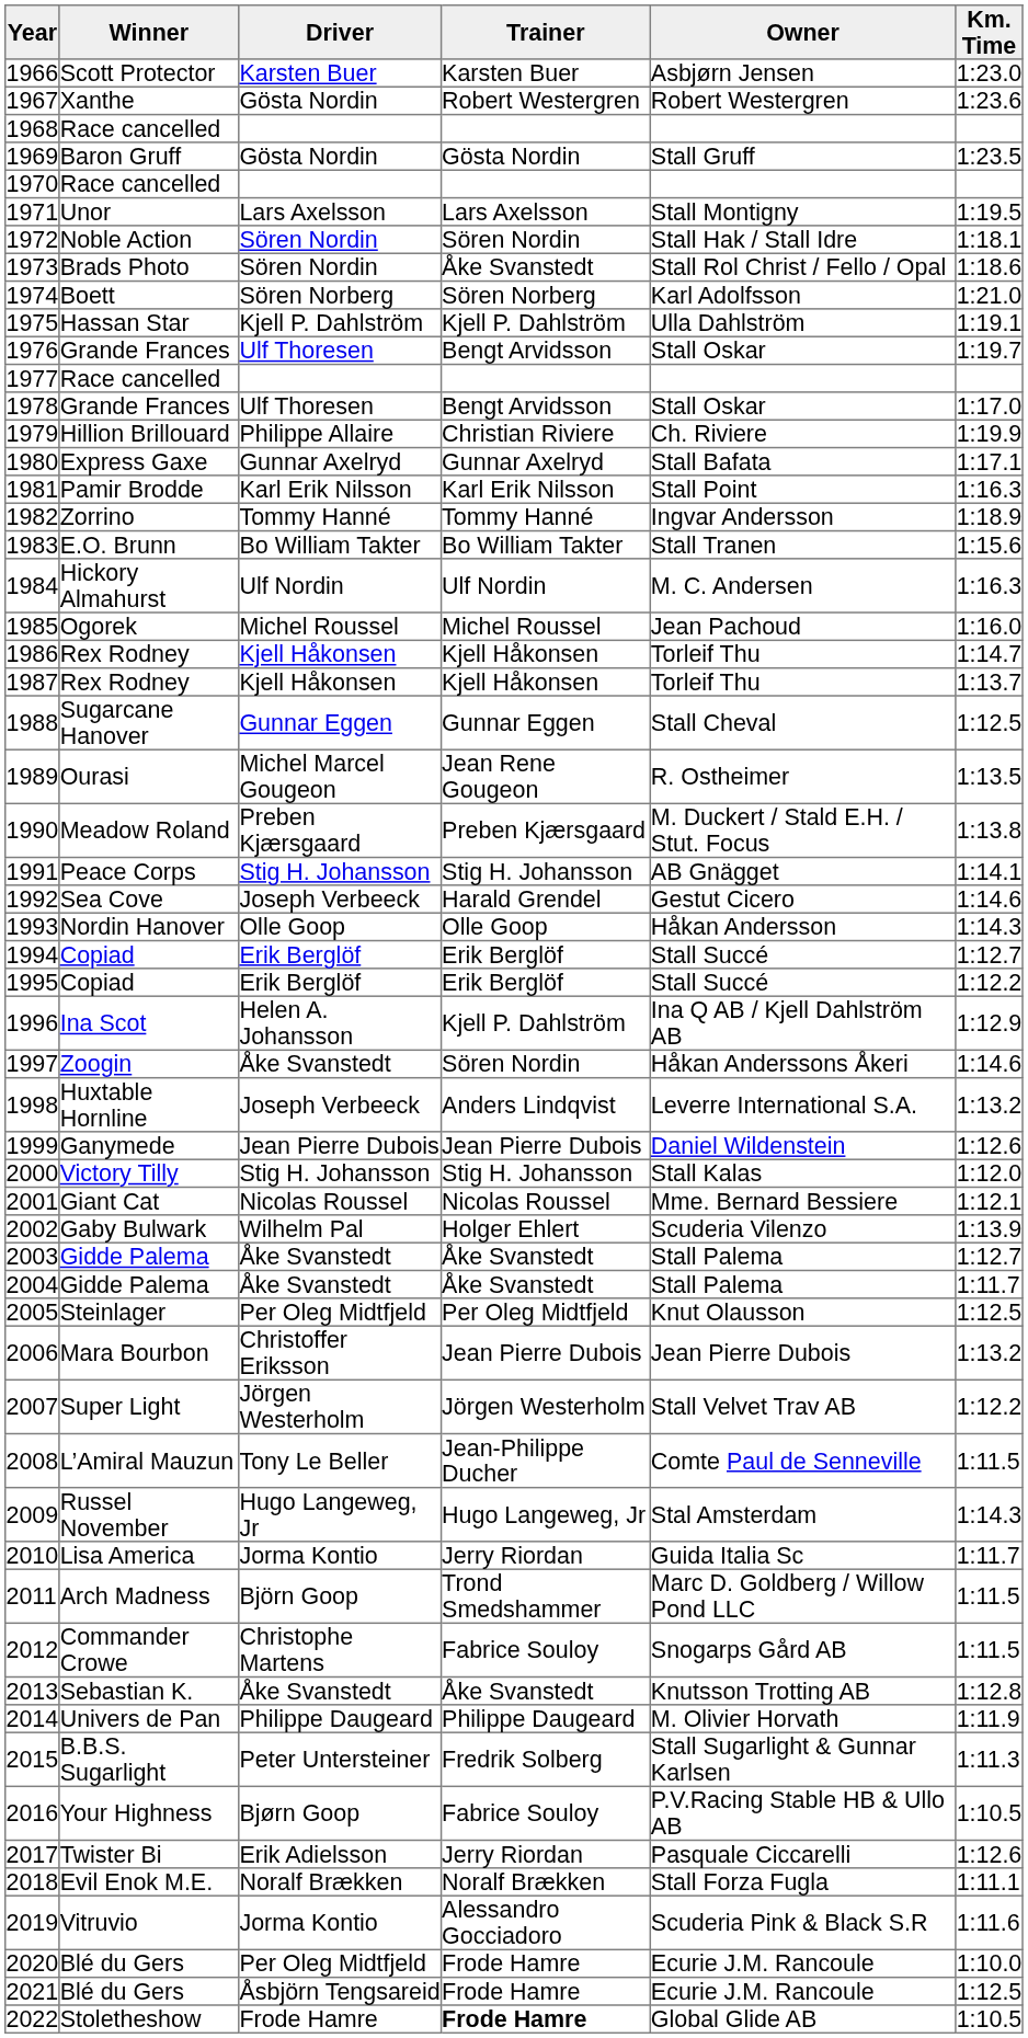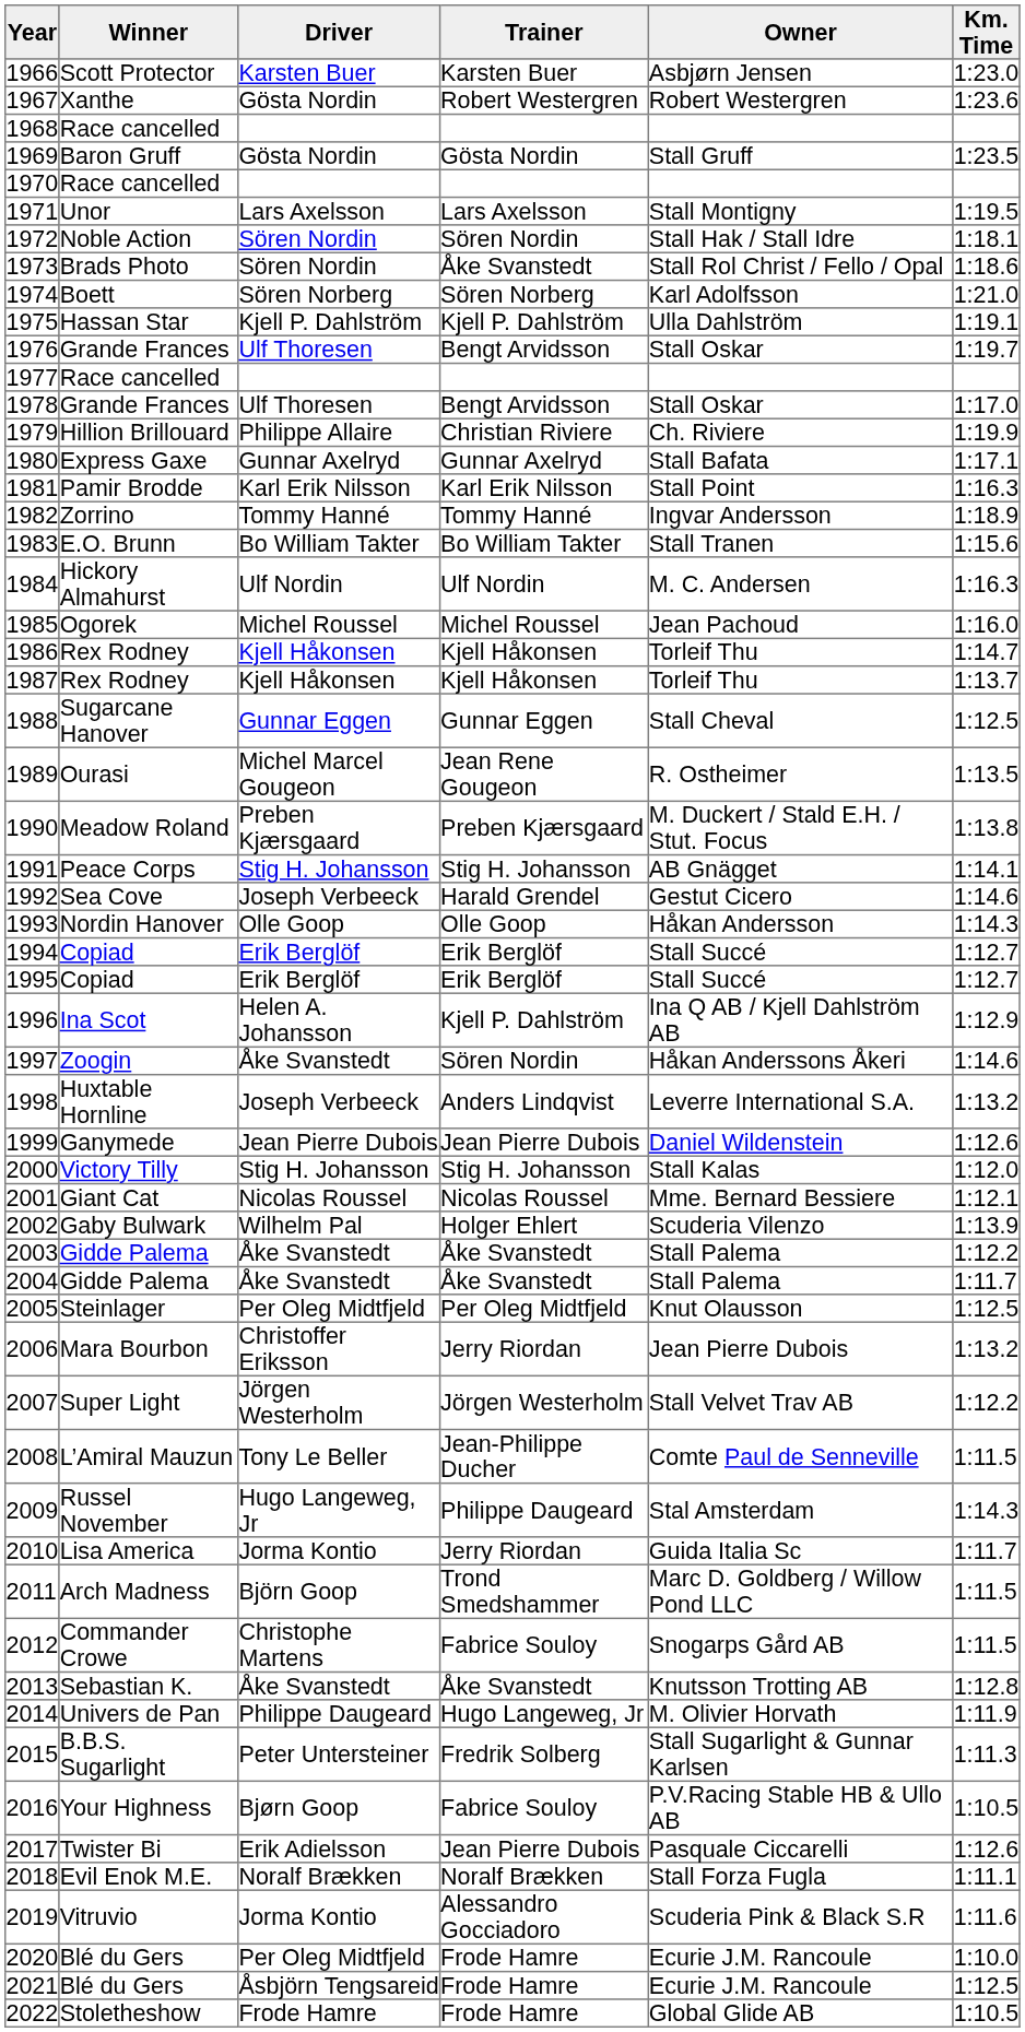 <table class = "sortable" | border="1" cellpadding="0" style="border-collapse: collapse; font-size:90%">
 <tr bgcolor="#efefef" align="center">
 <th>Year</th>
 <th style="width:115px">Winner</th>
 <th style="width:135px">Driver</th>
 <th style="width:135px">Trainer</th>
 <th style="width:215px">Owner</th>
 <th>Km. Time</th>
 </tr>
 <tr>
 <td>1966</td>
 <td>Scott Protector</td>
 <td><a href='#'>Karsten Buer</a></td>
 <td>Karsten Buer</td>
 <td>Asbjørn Jensen </td>
 <td>1:23.0</td>
 </tr>
 <tr>
 <td>1967</td>
 <td>Xanthe</td>
 <td>Gösta Nordin</td>
 <td>Robert Westergren</td>
 <td>Robert Westergren </td>
 <td>1:23.6</td>
 </tr>
 <tr>
 <td>1968</td>
 <td>Race cancelled</td>
 <td></td>
 <td></td>
 <td></td>
 <td></td>
 </tr>
 <tr>
 <td>1969</td>
 <td>Baron Gruff</td>
 <td>Gösta Nordin</td>
 <td>Gösta Nordin</td>
 <td>Stall Gruff </td>
 <td>1:23.5</td>
 </tr>
 <tr>
 <td>1970</td>
 <td>Race cancelled</td>
 <td></td>
 <td></td>
 <td></td>
 <td></td>
 </tr>
 <tr>
 <td>1971</td>
 <td>Unor</td>
 <td>Lars Axelsson</td>
 <td>Lars Axelsson</td>
 <td>Stall Montigny </td>
 <td>1:19.5</td>
 </tr>
 <tr>
 <td>1972</td>
 <td>Noble Action</td>
 <td><a href='#'>Sören Nordin</a></td>
 <td>Sören Nordin</td>
 <td>Stall Hak / Stall Idre </td>
 <td>1:18.1</td>
 </tr>
 <tr>
 <td>1973</td>
 <td>Brads Photo</td>
 <td>Sören Nordin</td>
 <td>Åke Svanstedt</td>
 <td>Stall Rol Christ / Fello / Opal </td>
 <td>1:18.6</td>
 </tr>
 <tr>
 <td>1974</td>
 <td>Boett</td>
 <td>Sören Norberg</td>
 <td>Sören Norberg</td>
 <td>Karl Adolfsson </td>
 <td>1:21.0</td>
 </tr>
 <tr>
 <td>1975</td>
 <td>Hassan Star</td>
 <td>Kjell P. Dahlström</td>
 <td>Kjell P. Dahlström</td>
 <td>Ulla Dahlström </td>
 <td>1:19.1</td>
 </tr>
 <tr>
 <td>1976</td>
 <td>Grande Frances</td>
 <td><a href='#'>Ulf Thoresen</a></td>
 <td>Bengt Arvidsson</td>
 <td>Stall Oskar </td>
 <td>1:19.7</td>
 </tr>
 <tr>
 <td>1977</td>
 <td>Race cancelled</td>
 <td></td>
 <td></td>
 <td></td>
 <td></td>
 </tr>
 <tr>
 <td>1978</td>
 <td>Grande Frances</td>
 <td>Ulf Thoresen</td>
 <td>Bengt Arvidsson</td>
 <td>Stall Oskar </td>
 <td>1:17.0</td>
 </tr>
 <tr>
 <td>1979</td>
 <td>Hillion Brillouard</td>
 <td>Philippe Allaire</td>
 <td>Christian Riviere</td>
 <td>Ch. Riviere </td>
 <td>1:19.9</td>
 </tr>
 <tr>
 <td>1980</td>
 <td>Express Gaxe</td>
 <td>Gunnar Axelryd</td>
 <td>Gunnar Axelryd</td>
 <td>Stall Bafata </td>
 <td>1:17.1</td>
 </tr>
 <tr>
 <td>1981</td>
 <td>Pamir Brodde</td>
 <td>Karl Erik Nilsson</td>
 <td>Karl Erik Nilsson</td>
 <td>Stall Point </td>
 <td>1:16.3</td>
 </tr>
 <tr>
 <td>1982</td>
 <td>Zorrino</td>
 <td>Tommy Hanné</td>
 <td>Tommy Hanné</td>
 <td>Ingvar Andersson </td>
 <td>1:18.9</td>
 </tr>
 <tr>
 <td>1983</td>
 <td>E.O. Brunn</td>
 <td>Bo William Takter</td>
 <td>Bo William Takter</td>
 <td>Stall Tranen </td>
 <td>1:15.6</td>
 </tr>
 <tr>
 <td>1984</td>
 <td>Hickory Almahurst</td>
 <td>Ulf Nordin</td>
 <td>Ulf Nordin</td>
 <td>M. C. Andersen </td>
 <td>1:16.3</td>
 </tr>
 <tr>
 <td>1985</td>
 <td>Ogorek</td>
 <td>Michel Roussel</td>
 <td>Michel Roussel</td>
 <td>Jean Pachoud </td>
 <td>1:16.0</td>
 </tr>
 <tr>
 <td>1986</td>
 <td>Rex Rodney</td>
 <td><a href='#'>Kjell Håkonsen</a></td>
 <td>Kjell Håkonsen</td>
 <td>Torleif Thu </td>
 <td>1:14.7</td>
 </tr>
 <tr>
 <td>1987</td>
 <td>Rex Rodney</td>
 <td>Kjell Håkonsen</td>
 <td>Kjell Håkonsen</td>
 <td>Torleif Thu </td>
 <td>1:13.7</td>
 </tr>
 <tr>
 <td>1988</td>
 <td>Sugarcane Hanover</td>
 <td><a href='#'>Gunnar Eggen</a></td>
 <td>Gunnar Eggen</td>
 <td>Stall Cheval </td>
 <td>1:12.5</td>
 </tr>
 <tr>
 <td>1989</td>
 <td>Ourasi</td>
 <td>Michel Marcel Gougeon</td>
 <td>Jean Rene Gougeon</td>
 <td>R. Ostheimer </td>
 <td>1:13.5</td>
 </tr>
 <tr>
 <td>1990</td>
 <td>Meadow Roland</td>
 <td>Preben Kjærsgaard</td>
 <td>Preben Kjærsgaard</td>
 <td>M. Duckert / Stald E.H. / Stut. Focus </td>
 <td>1:13.8</td>
 </tr>
 <tr>
 <td>1991</td>
 <td>Peace Corps</td>
 <td><a href='#'>Stig H. Johansson</a></td>
 <td>Stig H. Johansson</td>
 <td>AB Gnägget </td>
 <td>1:14.1</td>
 </tr>
 <tr>
 <td>1992</td>
 <td>Sea Cove</td>
 <td>Joseph Verbeeck</td>
 <td>Harald Grendel</td>
 <td>Gestut Cicero </td>
 <td>1:14.6</td>
 </tr>
 <tr>
 <td>1993</td>
 <td>Nordin Hanover</td>
 <td>Olle Goop</td>
 <td>Olle Goop</td>
 <td>Håkan Andersson </td>
 <td>1:14.3</td>
 </tr>
 <tr>
 <td>1994</td>
 <td><a href='#'>Copiad</a></td>
 <td><a href='#'>Erik Berglöf</a></td>
 <td>Erik Berglöf</td>
 <td>Stall Succé </td>
 <td>1:12.7</td>
 </tr>
 <tr>
 <td>1995</td>
 <td>Copiad</td>
 <td>Erik Berglöf</td>
 <td>Erik Berglöf</td>
 <td>Stall Succé </td>
-<td>1:12.2</td>
+<td>1:12.7</td>
 </tr>
 <tr>
 <td>1996</td>
 <td><a href='#'>Ina Scot</a></td>
 <td>Helen A. Johansson</td>
 <td>Kjell P. Dahlström</td>
 <td>Ina Q AB / Kjell Dahlström AB </td>
 <td>1:12.9</td>
 </tr>
 <tr>
 <td>1997</td>
 <td><a href='#'>Zoogin</a></td>
 <td>Åke Svanstedt</td>
 <td>Sören Nordin</td>
 <td>Håkan Anderssons Åkeri </td>
 <td>1:14.6</td>
 </tr>
 <tr>
 <td>1998</td>
 <td>Huxtable Hornline</td>
 <td>Joseph Verbeeck</td>
 <td>Anders Lindqvist</td>
 <td>Leverre International S.A. </td>
 <td>1:13.2</td>
 </tr>
 <tr>
 <td>1999</td>
 <td>Ganymede</td>
 <td>Jean Pierre Dubois</td>
 <td>Jean Pierre Dubois</td>
 <td><a href='#'>Daniel Wildenstein</a> </td>
 <td>1:12.6</td>
 </tr>
 <tr>
 <td>2000</td>
 <td><a href='#'>Victory Tilly</a></td>
 <td>Stig H. Johansson</td>
 <td>Stig H. Johansson</td>
 <td>Stall Kalas </td>
 <td>1:12.0</td>
 </tr>
 <tr>
 <td>2001</td>
 <td>Giant Cat</td>
 <td>Nicolas Roussel</td>
 <td>Nicolas Roussel</td>
 <td>Mme. Bernard Bessiere </td>
 <td>1:12.1</td>
 </tr>
 <tr>
 <td>2002</td>
 <td>Gaby Bulwark</td>
 <td>Wilhelm Pal</td>
 <td>Holger Ehlert</td>
 <td>Scuderia Vilenzo </td>
 <td>1:13.9</td>
 </tr>
 <tr>
 <td>2003</td>
 <td><a href='#'>Gidde Palema</a></td>
 <td>Åke Svanstedt</td>
 <td>Åke Svanstedt</td>
 <td>Stall Palema </td>
-<td>1:12.7</td>
+<td>1:12.2</td>
 </tr>
 <tr>
 <td>2004</td>
 <td>Gidde Palema</td>
 <td>Åke Svanstedt</td>
 <td>Åke Svanstedt</td>
 <td>Stall Palema </td>
 <td>1:11.7</td>
 </tr>
 <tr>
 <td>2005</td>
 <td>Steinlager</td>
 <td>Per Oleg Midtfjeld</td>
 <td>Per Oleg Midtfjeld</td>
 <td>Knut Olausson </td>
 <td>1:12.5</td>
 </tr>
 <tr>
 <td>2006</td>
 <td>Mara Bourbon</td>
 <td>Christoffer Eriksson</td>
-<td>Jean Pierre Dubois</td>
+<td>Jerry Riordan</td>
 <td>Jean Pierre Dubois </td>
 <td>1:13.2</td>
 </tr>
 <tr>
 <td>2007</td>
 <td>Super Light</td>
 <td>Jörgen Westerholm</td>
 <td>Jörgen Westerholm</td>
 <td>Stall Velvet Trav AB </td>
 <td>1:12.2</td>
 </tr>
 <tr>
 <td>2008</td>
 <td>L’Amiral Mauzun</td>
 <td>Tony Le Beller</td>
 <td>Jean-Philippe Ducher</td>
 <td>Comte <a href='#'>Paul de Senneville</a> </td>
 <td>1:11.5</td>
 </tr>
 <tr>
 <td>2009</td>
 <td>Russel November</td>
 <td>Hugo Langeweg, Jr</td>
-<td>Hugo Langeweg, Jr</td>
+<td>Philippe Daugeard</td>
 <td>Stal Amsterdam </td>
 <td>1:14.3</td>
 </tr>
 <tr>
 <td>2010</td>
 <td>Lisa America</td>
 <td>Jorma Kontio</td>
 <td>Jerry Riordan</td>
 <td>Guida Italia Sc </td>
 <td>1:11.7</td>
 </tr>
 <tr>
 <td>2011</td>
 <td>Arch Madness</td>
 <td>Björn Goop</td>
 <td>Trond Smedshammer</td>
 <td>Marc D. Goldberg / Willow Pond LLC </td>
 <td>1:11.5</td>
 </tr>
 <tr>
 <td>2012</td>
 <td>Commander Crowe</td>
 <td>Christophe Martens</td>
 <td>Fabrice Souloy</td>
 <td>Snogarps Gård AB </td>
 <td>1:11.5</td>
 </tr>
 <tr>
 <td>2013</td>
 <td>Sebastian K.</td>
 <td>Åke Svanstedt</td>
 <td>Åke Svanstedt</td>
 <td>Knutsson Trotting AB </td>
 <td>1:12.8</td>
 </tr>
 <tr>
 <td>2014</td>
 <td>Univers de Pan</td>
 <td>Philippe Daugeard</td>
-<td>Philippe Daugeard</td>
+<td>Hugo Langeweg, Jr</td>
 <td>M. Olivier Horvath </td>
 <td>1:11.9</td>
 </tr>
 <tr>
 <td>2015</td>
 <td>B.B.S. Sugarlight</td>
 <td>Peter Untersteiner</td>
 <td>Fredrik Solberg</td>
 <td>Stall Sugarlight & Gunnar Karlsen </td>
 <td>1:11.3</td>
 </tr>
 <tr>
 <td>2016</td>
 <td>Your Highness</td>
 <td>Bjørn Goop</td>
 <td>Fabrice Souloy</td>
 <td>P.V.Racing Stable HB & Ullo AB </td>
 <td>1:10.5</td>
 </tr>
 <tr>
 <td>2017</td>
 <td>Twister Bi</td>
 <td>Erik Adielsson</td>
-<td>Jerry Riordan</td>
+<td>Jean Pierre Dubois</td>
 <td>Pasquale Ciccarelli </td>
 <td>1:12.6</td>
 </tr>
 <tr>
 <td>2018</td>
 <td>Evil Enok M.E.</td>
 <td>Noralf Brækken</td>
 <td>Noralf Brækken</td>
 <td>Stall Forza Fugla </td>
 <td>1:11.1</td>
 </tr>
 <tr>
 <td>2019</td>
 <td>Vitruvio</td>
 <td>Jorma Kontio</td>
 <td>Alessandro Gocciadoro</td>
 <td>Scuderia Pink & Black S.R </td>
 <td>1:11.6</td>
 </tr>
 <tr>
 <td>2020</td>
 <td>Blé du Gers</td>
 <td>Per Oleg Midtfjeld</td>
 <td>Frode Hamre</td>
 <td>Ecurie J.M. Rancoule </td>
 <td>1:10.0</td>
 </tr>
 <tr>
 <td>2021</td>
 <td>Blé du Gers</td>
 <td>Åsbjörn Tengsareid</td>
 <td>Frode Hamre</td>
 <td>Ecurie J.M. Rancoule </td>
 <td>1:12.5</td>
 </tr>
 <tr>
 <td>2022</td>
 <td>Stoletheshow</td>
 <td>Frode Hamre</td>
-<td><strong>Frode Hamre</strong></td>
+<td>Frode Hamre</td>
 <td>Global Glide AB </td>
 <td>1:10.5</td>
 </tr>
 </table>
